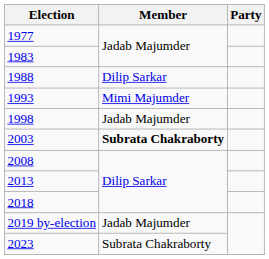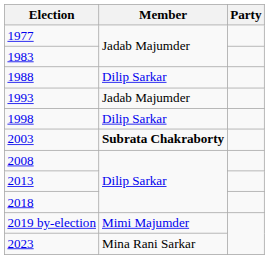 <table class="wikitable sortable">
 <tr>
 <th>Election</th>
 <th>Member</th>
 <th colspan=2>Party</th>
 </tr>
 <tr>
 <td><a href='#'>1977</a></td>
 <td rowspan=2>Jadab Majumder</td>
 <td></td>
 </tr>
 <tr>
 <td><a href='#'>1983</a></td>
 </tr>
 <tr>
 <td><a href='#'>1988</a></td>
 <td><a href='#'>Dilip Sarkar</a></td>
 <td></td>
 </tr>
 <tr>
 <td><a href='#'>1993</a></td>
-<td><a href='#'>Mimi Majumder</a></td>
+<td>Jadab Majumder</td>
 <td></td>
 </tr>
 <tr>
 <td><a href='#'>1998</a></td>
-<td>Jadab Majumder</td>
+<td><a href='#'>Dilip Sarkar</a></td>
 <td></td>
 </tr>
 <tr>
 <td><a href='#'>2003</a></td>
 <td><strong>Subrata Chakraborty</strong></td>
 <td></td>
 </tr>
 <tr>
 <td><a href='#'>2008</a></td>
 <td rowspan=3><a href='#'>Dilip Sarkar</a></td>
 <td></td>
 </tr>
 <tr>
 <td><a href='#'>2013</a></td>
 </tr>
 <tr>
 <td><a href='#'>2018</a></td>
 <td></td>
 </tr>
 <tr>
 <td><a href='#'>2019 by-election</a></td>
-<td>Jadab Majumder</td>
+<td><a href='#'>Mimi Majumder</a></td>
 </tr>
 <tr>
 <td><a href='#'>2023</a></td>
-<td>Subrata Chakraborty</td>
+<td>Mina Rani Sarkar</td>
 </tr>
 </table>
